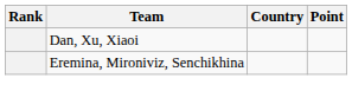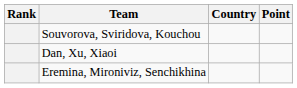 <table class="wikitable sortable">
 <tr>
 <th>Rank</th>
 <th>Team</th>
 <th>Country</th>
 <th>Point</th>
+</tr>
+<tr>
+<th></th>
+<td>Souvorova, Sviridova, Kouchou</td>
+<td></td>
+<td></td>
 </tr>
 <tr>
 <th></th>
 <td>Dan, Xu, Xiaoi</td>
 <td></td>
 <td></td>
 </tr>
 <tr>
 <th></th>
 <td>Eremina, Mironiviz, Senchikhina</td>
 <td></td>
 <td></td>
 </tr>
 </table>
